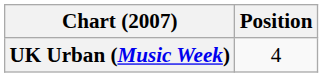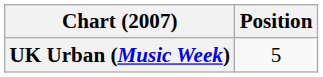 <table class="wikitable plainrowheaders" style="text-align:center">
 <tr>
 <th>Chart (2007)</th>
 <th>Position</th>
 </tr>
 <tr>
 <th scope="row">UK Urban (<em><a href='#'>Music Week</a></em>)</th>
-<td>4</td>
+<td>5</td>
 </tr>
 </table>
